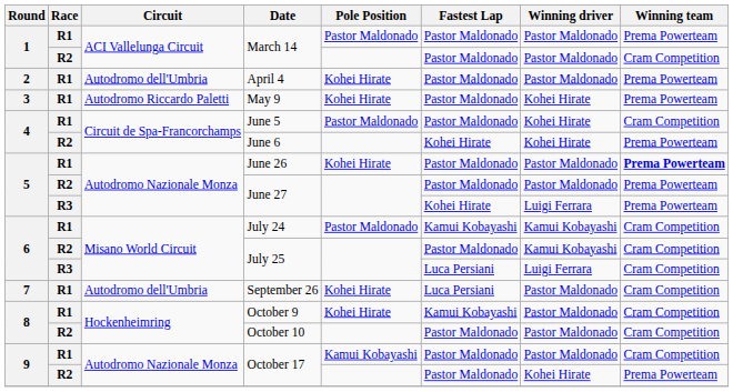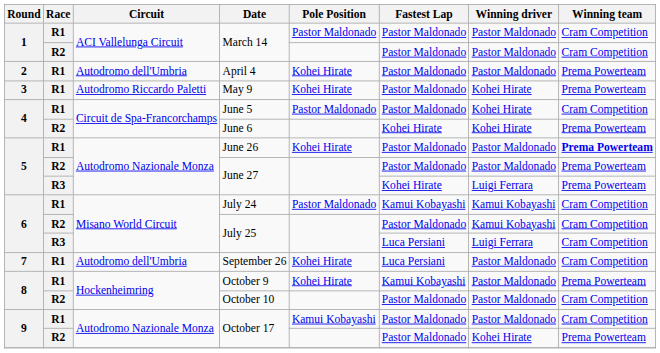 <table class="wikitable" style="font-size:85%">
 <tr>
 <th>Round</th>
 <th>Race</th>
 <th>Circuit</th>
 <th>Date</th>
 <th>Pole Position</th>
 <th>Fastest Lap</th>
 <th>Winning driver</th>
 <th>Winning team</th>
 </tr>
 <tr>
 <th rowspan=2>1</th>
 <th>R1</th>
 <td nowrap rowspan=2> <a href='#'>ACI Vallelunga Circuit</a></td>
 <td nowrap rowspan=2>March 14</td>
 <td nowrap> <a href='#'>Pastor Maldonado</a></td>
 <td nowrap> <a href='#'>Pastor Maldonado</a></td>
 <td nowrap> <a href='#'>Pastor Maldonado</a></td>
-<td nowrap> <a href='#'>Prema Powerteam</a></td>
+<td nowrap> <a href='#'>Cram Competition</a></td>
 </tr>
 <tr>
 <th>R2</th>
 <td nowrap></td>
 <td nowrap> <a href='#'>Pastor Maldonado</a></td>
 <td nowrap> <a href='#'>Pastor Maldonado</a></td>
 <td nowrap> <a href='#'>Cram Competition</a></td>
 </tr>
 <tr>
 <th>2</th>
 <th>R1</th>
 <td nowrap> <a href='#'>Autodromo dell'Umbria</a></td>
 <td nowrap>April 4</td>
 <td nowrap> <a href='#'>Kohei Hirate</a></td>
 <td nowrap> <a href='#'>Pastor Maldonado</a></td>
 <td nowrap> <a href='#'>Pastor Maldonado</a></td>
 <td nowrap> <a href='#'>Prema Powerteam</a></td>
 </tr>
 <tr>
 <th>3</th>
 <th>R1</th>
 <td nowrap> <a href='#'>Autodromo Riccardo Paletti</a></td>
 <td nowrap>May 9</td>
 <td nowrap> <a href='#'>Kohei Hirate</a></td>
 <td nowrap> <a href='#'>Pastor Maldonado</a></td>
 <td nowrap> <a href='#'>Kohei Hirate</a></td>
 <td nowrap> <a href='#'>Prema Powerteam</a></td>
 </tr>
 <tr>
 <th rowspan=2>4</th>
 <th>R1</th>
 <td nowrap rowspan=2> <a href='#'>Circuit de Spa-Francorchamps</a></td>
 <td nowrap>June 5</td>
 <td nowrap> <a href='#'>Pastor Maldonado</a></td>
 <td nowrap> <a href='#'>Pastor Maldonado</a></td>
 <td nowrap> <a href='#'>Kohei Hirate</a></td>
 <td nowrap> <a href='#'>Cram Competition</a></td>
 </tr>
 <tr>
 <th>R2</th>
 <td nowrap>June 6</td>
 <td nowrap></td>
 <td nowrap> <a href='#'>Kohei Hirate</a></td>
 <td nowrap> <a href='#'>Kohei Hirate</a></td>
 <td nowrap> <a href='#'>Prema Powerteam</a></td>
 </tr>
 <tr>
 <th rowspan=3>5</th>
 <th>R1</th>
 <td nowrap rowspan=3> <a href='#'>Autodromo Nazionale Monza</a></td>
 <td nowrap>June 26</td>
 <td nowrap> <a href='#'>Kohei Hirate</a></td>
 <td nowrap> <a href='#'>Pastor Maldonado</a></td>
 <td nowrap> <a href='#'>Pastor Maldonado</a></td>
 <td nowrap><strong> <a href='#'>Prema Powerteam</a></strong></td>
 </tr>
 <tr>
 <th>R2</th>
 <td nowrap rowspan=2>June 27</td>
 <td nowrap rowspan=2></td>
 <td nowrap> <a href='#'>Pastor Maldonado</a></td>
 <td nowrap> <a href='#'>Pastor Maldonado</a></td>
 <td nowrap> <a href='#'>Prema Powerteam</a></td>
 </tr>
 <tr>
 <th>R3</th>
 <td nowrap> <a href='#'>Kohei Hirate</a></td>
 <td nowrap> <a href='#'>Luigi Ferrara</a></td>
 <td nowrap> <a href='#'>Prema Powerteam</a></td>
 </tr>
 <tr>
 <th rowspan=3>6</th>
 <th>R1</th>
 <td nowrap rowspan=3> <a href='#'>Misano World Circuit</a></td>
 <td nowrap>July 24</td>
 <td nowrap> <a href='#'>Pastor Maldonado</a></td>
 <td nowrap> <a href='#'>Kamui Kobayashi</a></td>
 <td nowrap> <a href='#'>Kamui Kobayashi</a></td>
 <td nowrap> <a href='#'>Cram Competition</a></td>
 </tr>
 <tr>
 <th>R2</th>
 <td nowrap rowspan=2>July 25</td>
 <td nowrap rowspan=2></td>
 <td nowrap> <a href='#'>Pastor Maldonado</a></td>
 <td nowrap> <a href='#'>Kamui Kobayashi</a></td>
 <td nowrap> <a href='#'>Cram Competition</a></td>
 </tr>
 <tr>
 <th>R3</th>
 <td nowrap> <a href='#'>Luca Persiani</a></td>
 <td nowrap> <a href='#'>Luigi Ferrara</a></td>
 <td nowrap> <a href='#'>Cram Competition</a></td>
 </tr>
 <tr>
 <th>7</th>
 <th>R1</th>
 <td nowrap> <a href='#'>Autodromo dell'Umbria</a></td>
 <td nowrap>September 26</td>
 <td nowrap> <a href='#'>Kohei Hirate</a></td>
 <td nowrap> <a href='#'>Luca Persiani</a></td>
 <td nowrap> <a href='#'>Pastor Maldonado</a></td>
 <td nowrap> <a href='#'>Cram Competition</a></td>
 </tr>
 <tr>
 <th rowspan=2>8</th>
 <th>R1</th>
 <td nowrap rowspan=2> <a href='#'>Hockenheimring</a></td>
 <td nowrap>October 9</td>
 <td nowrap> <a href='#'>Kohei Hirate</a></td>
 <td nowrap> <a href='#'>Kamui Kobayashi</a></td>
 <td nowrap> <a href='#'>Pastor Maldonado</a></td>
-<td nowrap> <a href='#'>Cram Competition</a></td>
+<td nowrap> <a href='#'>Prema Powerteam</a></td>
 </tr>
 <tr>
 <th>R2</th>
 <td nowrap>October 10</td>
 <td nowrap></td>
 <td nowrap> <a href='#'>Pastor Maldonado</a></td>
 <td nowrap> <a href='#'>Pastor Maldonado</a></td>
 <td nowrap> <a href='#'>Cram Competition</a></td>
 </tr>
 <tr>
 <th rowspan=2>9</th>
 <th>R1</th>
 <td nowrap rowspan=2> <a href='#'>Autodromo Nazionale Monza</a></td>
 <td nowrap rowspan=2>October 17</td>
 <td nowrap> <a href='#'>Kamui Kobayashi</a></td>
 <td nowrap> <a href='#'>Pastor Maldonado</a></td>
 <td nowrap> <a href='#'>Pastor Maldonado</a></td>
 <td nowrap> <a href='#'>Cram Competition</a></td>
 </tr>
 <tr>
 <th>R2</th>
 <td nowrap></td>
 <td nowrap> <a href='#'>Pastor Maldonado</a></td>
 <td nowrap> <a href='#'>Kohei Hirate</a></td>
 <td nowrap> <a href='#'>Prema Powerteam</a></td>
 </tr>
 <tr>
 </tr>
 </table>
